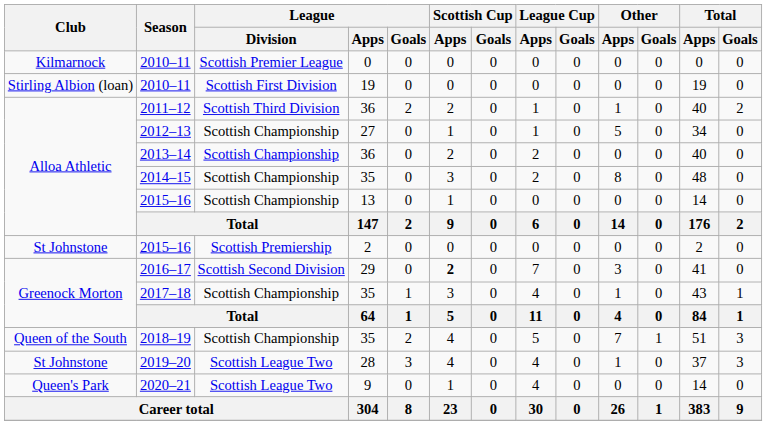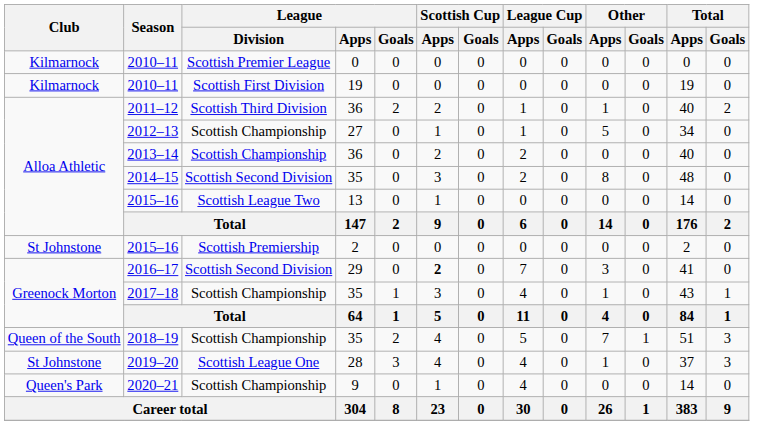 <table class="wikitable" style="text-align: center">
 <tr>
 <th rowspan=2>Club</th>
 <th rowspan=2>Season</th>
 <th colspan=3>League</th>
 <th colspan=2>Scottish Cup</th>
 <th colspan=2>League Cup</th>
 <th colspan=2>Other</th>
 <th colspan=2>Total</th>
 </tr>
 <tr>
 <th>Division</th>
 <th>Apps</th>
 <th>Goals</th>
 <th>Apps</th>
 <th>Goals</th>
 <th>Apps</th>
 <th>Goals</th>
 <th>Apps</th>
 <th>Goals</th>
 <th>Apps</th>
 <th>Goals</th>
 </tr>
 <tr>
 <td><a href='#'>Kilmarnock</a></td>
 <td><a href='#'>2010–11</a></td>
 <td><a href='#'>Scottish Premier League</a></td>
 <td>0</td>
 <td>0</td>
 <td>0</td>
 <td>0</td>
 <td>0</td>
 <td>0</td>
 <td>0</td>
 <td>0</td>
 <td>0</td>
 <td>0</td>
 </tr>
 <tr>
-<td><a href='#'>Stirling Albion</a> (loan)</td>
+<td><a href='#'>Kilmarnock</a></td>
 <td><a href='#'>2010–11</a></td>
 <td><a href='#'>Scottish First Division</a></td>
 <td>19</td>
 <td>0</td>
 <td>0</td>
 <td>0</td>
 <td>0</td>
 <td>0</td>
 <td>0</td>
 <td>0</td>
 <td>19</td>
 <td>0</td>
 </tr>
 <tr>
 <td rowspan=6><a href='#'>Alloa Athletic</a></td>
 <td><a href='#'>2011–12</a></td>
 <td><a href='#'>Scottish Third Division</a></td>
 <td>36</td>
 <td>2</td>
 <td>2</td>
 <td>0</td>
 <td>1</td>
 <td>0</td>
 <td>1</td>
 <td>0</td>
 <td>40</td>
 <td>2</td>
 </tr>
 <tr>
 <td><a href='#'>2012–13</a></td>
 <td>Scottish Championship</td>
 <td>27</td>
 <td>0</td>
 <td>1</td>
 <td>0</td>
 <td>1</td>
 <td>0</td>
 <td>5</td>
 <td>0</td>
 <td>34</td>
 <td>0</td>
 </tr>
 <tr>
 <td><a href='#'>2013–14</a></td>
 <td><a href='#'>Scottish Championship</a></td>
 <td>36</td>
 <td>0</td>
 <td>2</td>
 <td>0</td>
 <td>2</td>
 <td>0</td>
 <td>0</td>
 <td>0</td>
 <td>40</td>
 <td>0</td>
 </tr>
 <tr>
 <td><a href='#'>2014–15</a></td>
-<td>Scottish Championship</td>
+<td><a href='#'>Scottish Second Division</a></td>
 <td>35</td>
 <td>0</td>
 <td>3</td>
 <td>0</td>
 <td>2</td>
 <td>0</td>
 <td>8</td>
 <td>0</td>
 <td>48</td>
 <td>0</td>
 </tr>
 <tr>
 <td><a href='#'>2015–16</a></td>
-<td>Scottish Championship</td>
+<td><a href='#'>Scottish League Two</a></td>
 <td>13</td>
 <td>0</td>
 <td>1</td>
 <td>0</td>
 <td>0</td>
 <td>0</td>
 <td>0</td>
 <td>0</td>
 <td>14</td>
 <td>0</td>
 </tr>
 <tr>
 <th colspan=2>Total</th>
 <th>147</th>
 <th>2</th>
 <th>9</th>
 <th>0</th>
 <th>6</th>
 <th>0</th>
 <th>14</th>
 <th>0</th>
 <th>176</th>
 <th>2</th>
 </tr>
 <tr>
 <td><a href='#'>St Johnstone</a></td>
 <td><a href='#'>2015–16</a></td>
 <td><a href='#'>Scottish Premiership</a></td>
 <td>2</td>
 <td>0</td>
 <td>0</td>
 <td>0</td>
 <td>0</td>
 <td>0</td>
 <td>0</td>
 <td>0</td>
 <td>2</td>
 <td>0</td>
 </tr>
 <tr>
 <td rowspan=3><a href='#'>Greenock Morton</a></td>
 <td><a href='#'>2016–17</a></td>
 <td><a href='#'>Scottish Second Division</a></td>
 <td>29</td>
 <td>0</td>
 <td><strong>2</strong></td>
 <td>0</td>
 <td>7</td>
 <td>0</td>
 <td>3</td>
 <td>0</td>
 <td>41</td>
 <td>0</td>
 </tr>
 <tr>
 <td><a href='#'>2017–18</a></td>
 <td>Scottish Championship</td>
 <td>35</td>
 <td>1</td>
 <td>3</td>
 <td>0</td>
 <td>4</td>
 <td>0</td>
 <td>1</td>
 <td>0</td>
 <td>43</td>
 <td>1</td>
 </tr>
 <tr>
 <th colspan=2>Total</th>
 <th>64</th>
 <th>1</th>
 <th>5</th>
 <th>0</th>
 <th>11</th>
 <th>0</th>
 <th>4</th>
 <th>0</th>
 <th>84</th>
 <th>1</th>
 </tr>
 <tr>
 <td><a href='#'>Queen of the South</a></td>
 <td><a href='#'>2018–19</a></td>
 <td>Scottish Championship</td>
 <td>35</td>
 <td>2</td>
 <td>4</td>
 <td>0</td>
 <td>5</td>
 <td>0</td>
 <td>7</td>
 <td>1</td>
 <td>51</td>
 <td>3</td>
 </tr>
 <tr>
 <td><a href='#'>St Johnstone</a></td>
 <td><a href='#'>2019–20</a></td>
-<td><a href='#'>Scottish League Two</a></td>
+<td><a href='#'>Scottish League One</a></td>
 <td>28</td>
 <td>3</td>
 <td>4</td>
 <td>0</td>
 <td>4</td>
 <td>0</td>
 <td>1</td>
 <td>0</td>
 <td>37</td>
 <td>3</td>
 </tr>
 <tr>
 <td><a href='#'>Queen's Park</a></td>
 <td><a href='#'>2020–21</a></td>
-<td><a href='#'>Scottish League Two</a></td>
+<td>Scottish Championship</td>
 <td>9</td>
 <td>0</td>
 <td>1</td>
 <td>0</td>
 <td>4</td>
 <td>0</td>
 <td>0</td>
 <td>0</td>
 <td>14</td>
 <td>0</td>
 </tr>
 <tr>
 <th colspan="3">Career total</th>
 <th>304</th>
 <th>8</th>
 <th>23</th>
 <th>0</th>
 <th>30</th>
 <th>0</th>
 <th>26</th>
 <th>1</th>
 <th>383</th>
 <th>9</th>
 </tr>
 <tr>
 </tr>
 </table>
